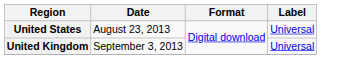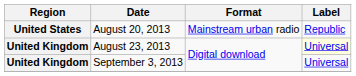 <table class="wikitable plainrowheaders">
 <tr>
 <th>Region</th>
 <th>Date</th>
 <th>Format</th>
 <th>Label</th>
 </tr>
 <tr>
 <th scope="row">United States</th>
+<td>August 20, 2013</td>
+<td><a href='#'>Mainstream urban</a> radio</td>
+<td><a href='#'>Republic</a></td>
+</tr>
+<tr>
+<th scope="row">United Kingdom</th>
 <td>August 23, 2013</td>
 <td rowspan="2"><a href='#'>Digital download</a></td>
-<td><a href='#'>Universal</a></td>
+<td style="background: lightyellow;"><a href='#'>Universal</a></td>
 </tr>
 <tr>
 <th scope="row">United Kingdom</th>
 <td>September 3, 2013</td>
 <td><a href='#'>Universal</a></td>
 </tr>
 <tr>
 </tr>
 </table>
